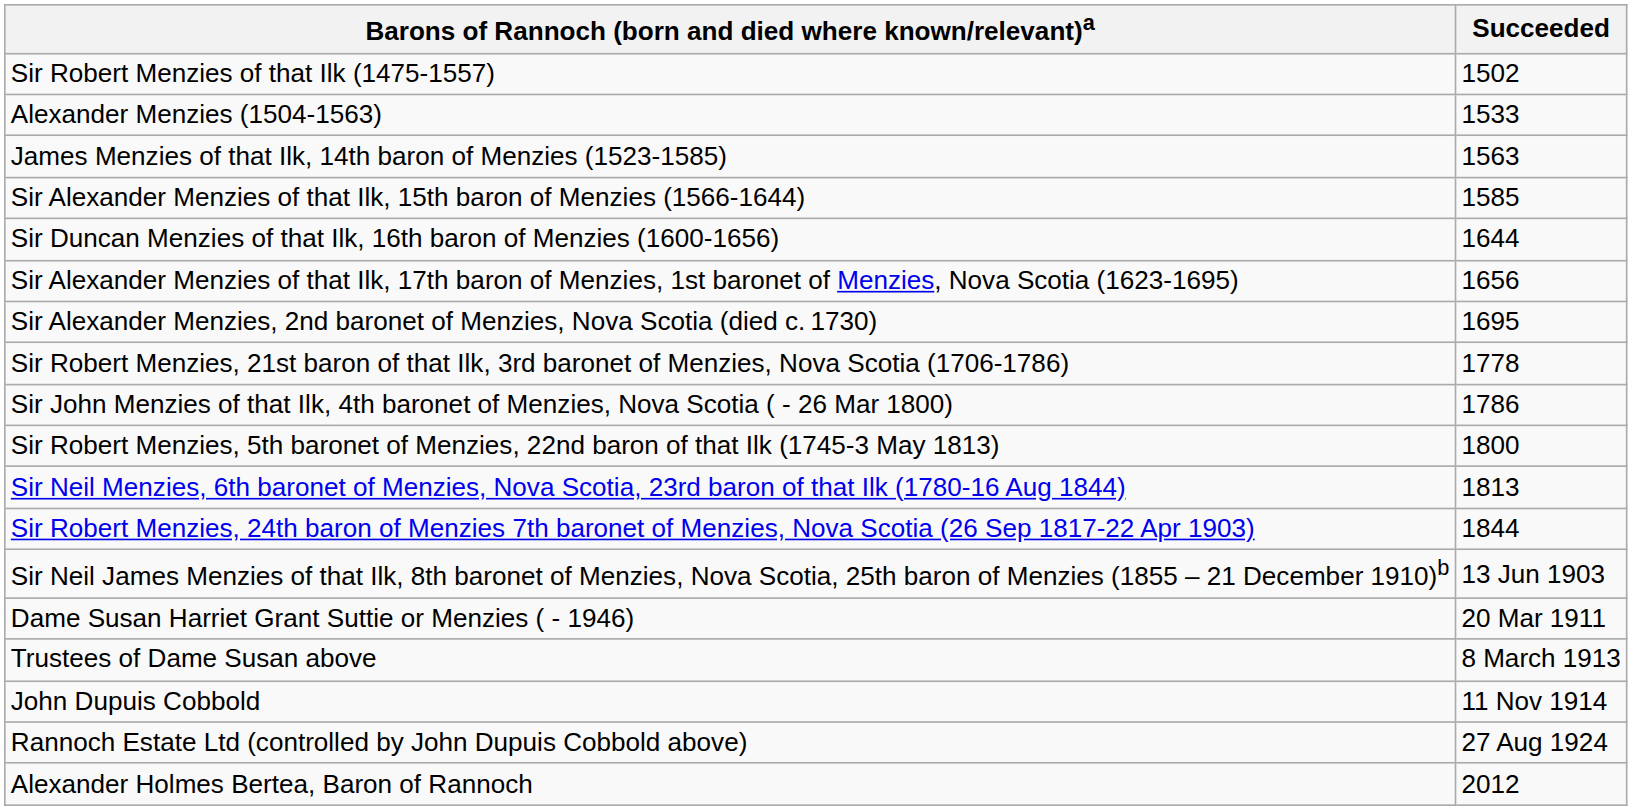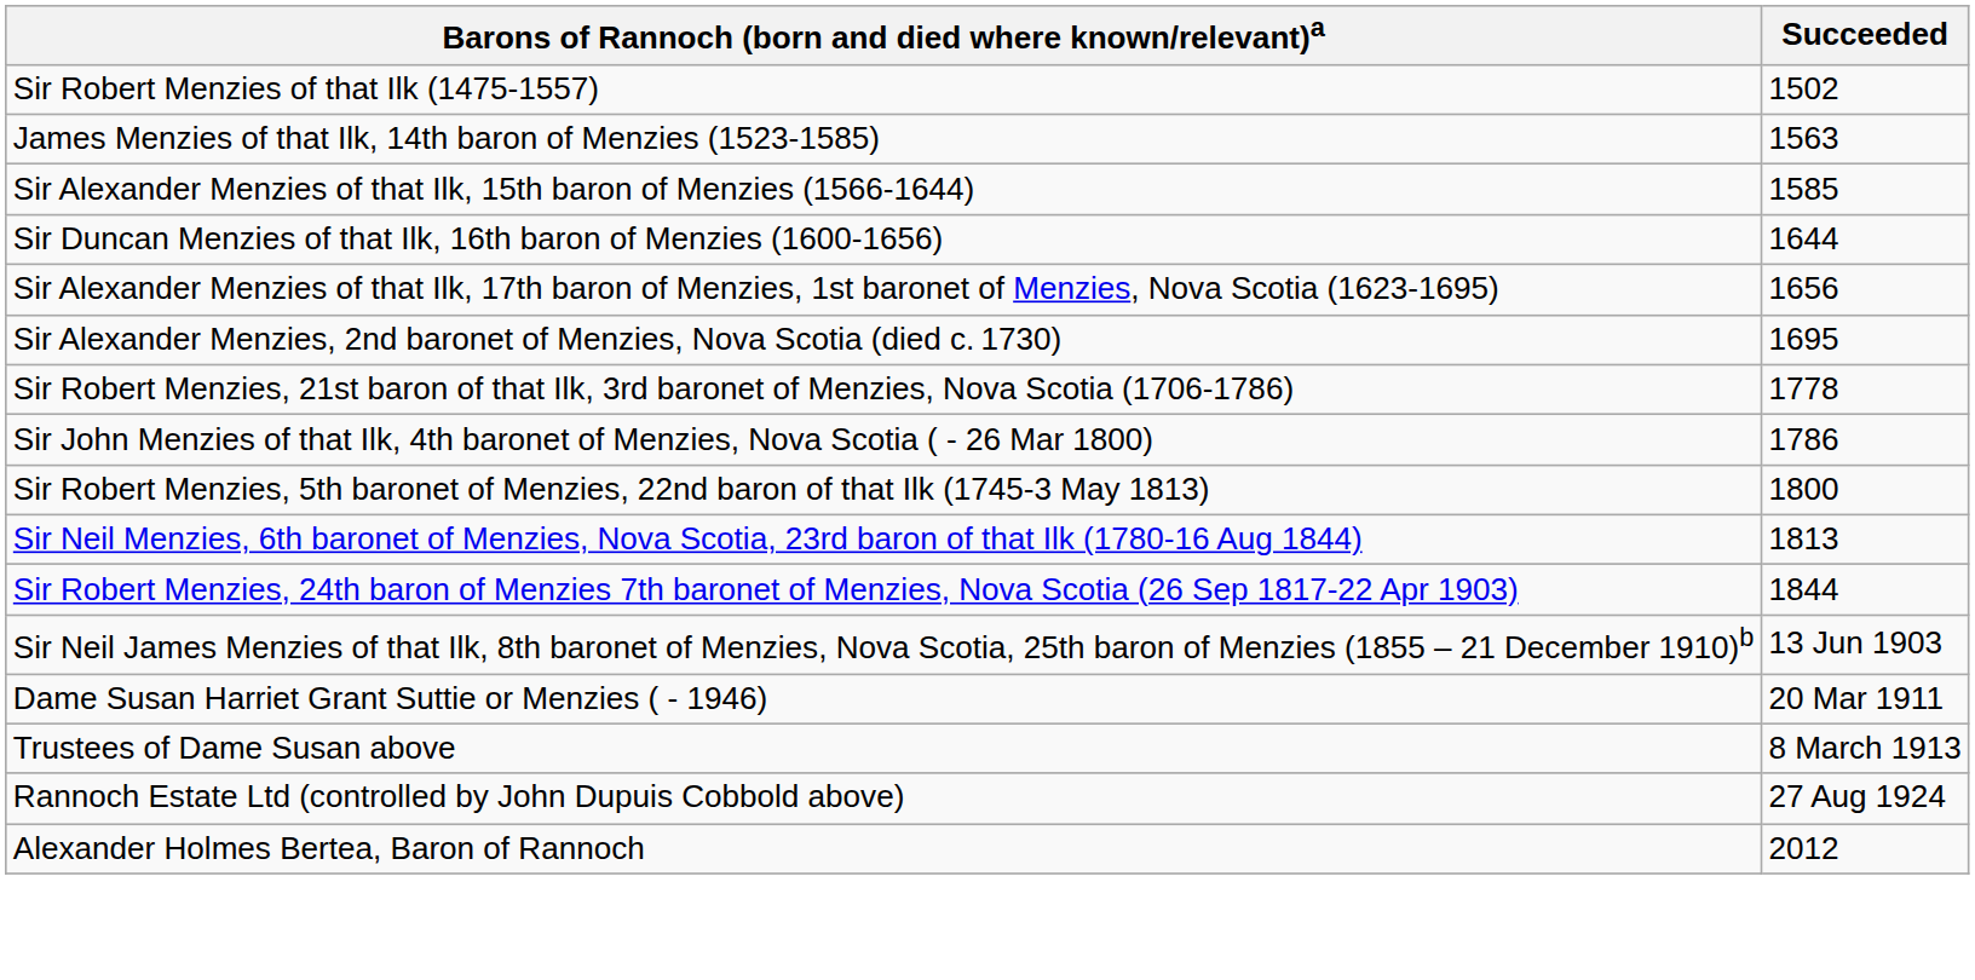 <table class="wikitable">
 <tr>
 <th>Barons of Rannoch (born and died where known/relevant)<sup>a</sup></th>
 <th>Succeeded</th>
 </tr>
 <tr>
 <td>Sir Robert Menzies of that Ilk (1475-1557)</td>
 <td>1502</td>
-</tr>
-<tr>
-<td>Alexander Menzies (1504-1563)</td>
-<td>1533</td>
 </tr>
 <tr>
 <td>James Menzies of that Ilk, 14th baron of Menzies (1523-1585)</td>
 <td>1563</td>
 </tr>
 <tr>
 <td>Sir Alexander Menzies of that Ilk, 15th baron of Menzies (1566-1644)</td>
 <td>1585</td>
 </tr>
 <tr>
 <td>Sir Duncan Menzies of that Ilk, 16th baron of Menzies (1600-1656)</td>
 <td>1644</td>
 </tr>
 <tr>
 <td>Sir Alexander Menzies of that Ilk, 17th baron of Menzies, 1st baronet of <a href='#'>Menzies</a>, Nova Scotia (1623-1695)</td>
 <td>1656</td>
 </tr>
 <tr>
 <td>Sir Alexander Menzies, 2nd baronet of Menzies, Nova Scotia (died c. 1730)</td>
 <td>1695</td>
 </tr>
 <tr>
 <td>Sir Robert Menzies, 21st baron of that Ilk, 3rd baronet of Menzies, Nova Scotia (1706-1786)</td>
 <td>1778</td>
 </tr>
 <tr>
 <td>Sir John Menzies of that Ilk, 4th baronet of Menzies, Nova Scotia ( - 26 Mar 1800)</td>
 <td>1786</td>
 </tr>
 <tr>
 <td>Sir Robert Menzies, 5th baronet of Menzies, 22nd baron of that Ilk (1745-3 May 1813)</td>
 <td>1800</td>
 </tr>
 <tr>
 <td><a href='#'>Sir Neil Menzies, 6th baronet of Menzies, Nova Scotia, 23rd baron of that Ilk (1780-16 Aug 1844)</a></td>
 <td>1813</td>
 </tr>
 <tr>
 <td><a href='#'>Sir Robert Menzies, 24th baron of Menzies 7th baronet of Menzies, Nova Scotia (26 Sep 1817-22 Apr 1903)</a></td>
 <td>1844</td>
 </tr>
 <tr>
 <td>Sir Neil James Menzies of that Ilk, 8th baronet of Menzies, Nova Scotia, 25th baron of Menzies (1855 – 21 December 1910)<sup>b</sup></td>
 <td>13 Jun 1903</td>
 </tr>
 <tr>
 <td>Dame Susan Harriet Grant Suttie or Menzies ( - 1946)</td>
 <td>20 Mar 1911</td>
 </tr>
 <tr>
 <td>Trustees of Dame Susan above</td>
 <td>8 March 1913</td>
 </tr>
 <tr>
-<td>John Dupuis Cobbold</td>
-<td>11 Nov 1914</td>
-</tr>
-<tr>
 <td>Rannoch Estate Ltd (controlled by John Dupuis Cobbold above)</td>
 <td>27 Aug 1924</td>
 </tr>
 <tr>
 <td>Alexander Holmes Bertea, Baron of Rannoch </td>
 <td>2012</td>
 </tr>
 </table>
